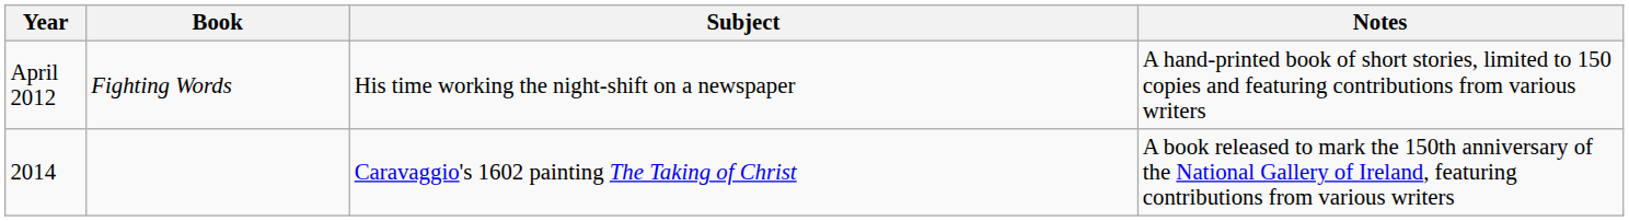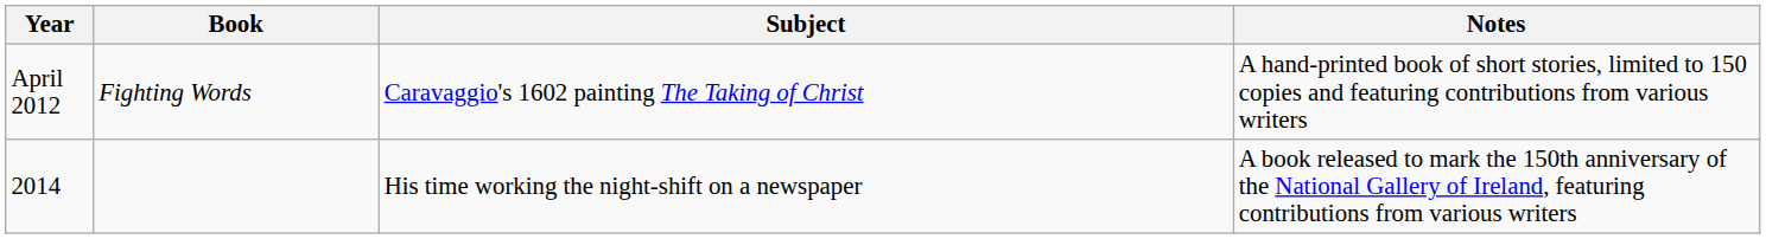 <table class="wikitable sortable" style="width:90%;">
 <tr>
 <th style="width:5%;">Year</th>
 <th class="unsortable">Book</th>
 <th class="unsortable">Subject</th>
 <th style="width:30%;" class="unsortable">Notes</th>
 </tr>
 <tr>
 <td>April 2012</td>
 <td><em>Fighting Words</em></td>
-<td>His time working the night-shift on a newspaper</td>
+<td><a href='#'>Caravaggio</a>'s 1602 painting <em><a href='#'>The Taking of Christ</a></em></td>
 <td>A hand-printed book of short stories, limited to 150 copies and featuring contributions from various writers</td>
 </tr>
 <tr>
 <td>2014</td>
 <td></td>
-<td><a href='#'>Caravaggio</a>'s 1602 painting <em><a href='#'>The Taking of Christ</a></em></td>
+<td>His time working the night-shift on a newspaper</td>
 <td>A book released to mark the 150th anniversary of the <a href='#'>National Gallery of Ireland</a>, featuring contributions from various writers</td>
 </tr>
 </table>
